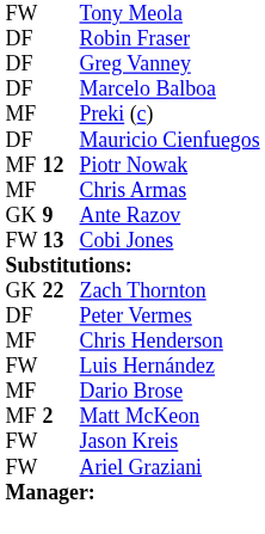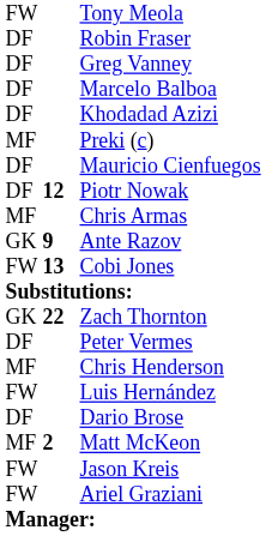 <table style="font-size:90%; margin:0.2em auto;" cellspacing="0" cellpadding="0">
 <tr>
 <th width="25"></th>
 <th width="25"></th>
 </tr>
 <tr>
 <td>FW</td>
 <td><strong> </strong></td>
 <td> <a href='#'>Tony Meola</a></td>
 <td></td>
 <td></td>
 <td></td>
 <td></td>
 </tr>
 <tr>
 <td>DF</td>
 <td><strong> </strong></td>
 <td> <a href='#'>Robin Fraser</a></td>
 <td></td>
 <td></td>
 </tr>
 <tr>
 <td>DF</td>
 <td><strong> </strong></td>
 <td> <a href='#'>Greg Vanney</a></td>
 </tr>
 <tr>
 <td>DF</td>
 <td><strong> </strong></td>
 <td> <a href='#'>Marcelo Balboa</a></td>
 </tr>
 <tr>
+<td>DF</td>
+<td><strong> </strong></td>
+<td> <a href='#'>Khodadad Azizi</a></td>
+<td></td>
+<td></td>
+<td></td>
+<td></td>
+</tr>
+<tr>
 <td>MF</td>
 <td><strong> </strong></td>
 <td> <a href='#'>Preki</a> (<a href='#'>c</a>)</td>
 <td></td>
 <td></td>
 <td></td>
 </tr>
 <tr>
 <td>DF</td>
 <td><strong> </strong></td>
 <td> <a href='#'>Mauricio Cienfuegos</a></td>
 <td></td>
 <td></td>
 </tr>
 <tr>
-<td>MF</td>
+<td>DF</td>
 <td><strong>12</strong></td>
 <td> <a href='#'>Piotr Nowak</a></td>
 <td></td>
 <td></td>
 </tr>
 <tr>
 <td>MF</td>
 <td><strong> </strong></td>
 <td> <a href='#'>Chris Armas</a></td>
 <td></td>
 <td></td>
 </tr>
 <tr>
 <td>GK</td>
 <td><strong>9</strong></td>
 <td> <a href='#'>Ante Razov</a></td>
 <td></td>
 <td></td>
 </tr>
 <tr>
 <td>FW</td>
 <td><strong>13</strong></td>
 <td> <a href='#'>Cobi Jones</a></td>
 <td></td>
 <td></td>
 </tr>
 <tr>
 <td colspan=3><strong>Substitutions:</strong></td>
 </tr>
 <tr>
 <td>GK</td>
 <td><strong>22</strong></td>
 <td> <a href='#'>Zach Thornton</a></td>
 <td></td>
 <td></td>
 </tr>
 <tr>
 <td>DF</td>
 <td><strong> </strong></td>
 <td> <a href='#'>Peter Vermes</a></td>
 <td></td>
 <td></td>
 </tr>
 <tr>
 <td>MF</td>
 <td><strong> </strong></td>
 <td> <a href='#'>Chris Henderson</a></td>
 <td></td>
 <td></td>
 </tr>
 <tr>
 <td>FW</td>
 <td><strong> </strong></td>
 <td> <a href='#'>Luis Hernández</a></td>
 <td></td>
 <td></td>
 </tr>
 <tr>
-<td>MF</td>
+<td>DF</td>
 <td><strong> </strong></td>
 <td> <a href='#'>Dario Brose</a></td>
 <td></td>
 <td></td>
 </tr>
 <tr>
 <td>MF</td>
 <td><strong>2</strong></td>
 <td> <a href='#'>Matt McKeon</a></td>
 <td></td>
 <td></td>
 </tr>
 <tr>
 <td>FW</td>
 <td><strong> </strong></td>
 <td> <a href='#'>Jason Kreis</a></td>
 <td></td>
 <td></td>
 </tr>
 <tr>
 <td>FW</td>
 <td><strong> </strong></td>
 <td> <a href='#'>Ariel Graziani</a></td>
 <td></td>
 <td></td>
 </tr>
 <tr>
 <td colspan=3><strong>Manager:</strong></td>
 </tr>
 <tr>
 <td colspan=4></td>
 </tr>
 </table>
